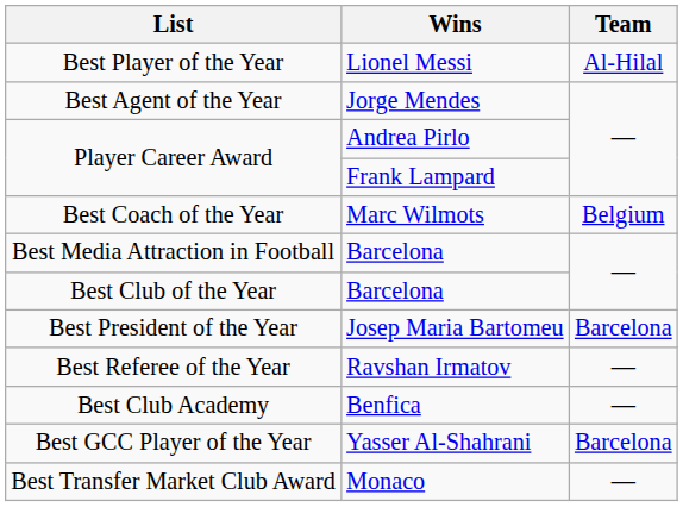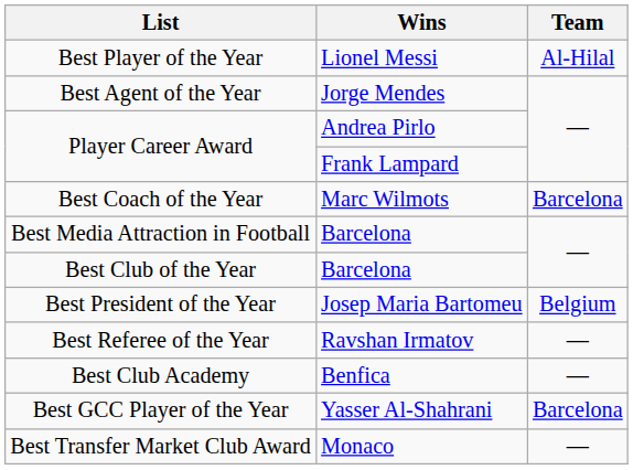 <table class="wikitable">
 <tr>
 <th>List</th>
 <th>Wins</th>
 <th>Team</th>
 </tr>
 <tr>
 <td rowspan="1" align="center">Best Player of the Year</td>
 <td align="left"> <a href='#'>Lionel Messi</a></td>
 <td rowspan="1" align="center"> <a href='#'>Al-Hilal</a></td>
 </tr>
 <tr>
 <td rowspan="1" align="center">Best Agent of the Year</td>
 <td align="left"> <a href='#'>Jorge Mendes</a></td>
 <td rowspan="3" align="center">—</td>
 </tr>
 <tr>
 <td rowspan="2" align="center">Player Career Award</td>
 <td align="left"> <a href='#'>Andrea Pirlo</a></td>
 </tr>
 <tr>
 <td align="left"> <a href='#'>Frank Lampard</a></td>
 </tr>
 <tr>
 <td rowspan="1" align="center">Best Coach of the Year</td>
 <td align="left"> <a href='#'>Marc Wilmots</a></td>
-<td rowspan="1" align="center"> <a href='#'>Belgium</a></td>
+<td align="left"> <a href='#'>Barcelona</a></td>
 </tr>
 <tr>
 <td rowspan="1" align="center">Best Media Attraction in Football</td>
 <td align="left"> <a href='#'>Barcelona</a></td>
 <td rowspan="2" align="center">—</td>
 </tr>
 <tr>
 <td rowspan="1" align="center">Best Club of the Year</td>
 <td align="left"> <a href='#'>Barcelona</a></td>
 </tr>
 <tr>
 <td rowspan="1" align="center">Best President of the Year</td>
 <td align="left"> <a href='#'>Josep Maria Bartomeu</a></td>
-<td align="left"> <a href='#'>Barcelona</a></td>
+<td rowspan="1" align="center"> <a href='#'>Belgium</a></td>
 </tr>
 <tr>
 <td rowspan="1" align="center">Best Referee of the Year</td>
 <td align="left"> <a href='#'>Ravshan Irmatov</a></td>
 <td rowspan="1" align="center">—</td>
 </tr>
 <tr>
 <td rowspan="1" align="center">Best Club Academy</td>
 <td align="left"> <a href='#'>Benfica</a></td>
 <td rowspan="1" align="center">—</td>
 </tr>
 <tr>
 <td rowspan="1" align="center">Best GCC Player of the Year</td>
 <td align="left"> <a href='#'>Yasser Al-Shahrani</a></td>
 <td rowspan="1" align="center"> <a href='#'>Barcelona</a></td>
 </tr>
 <tr>
 <td rowspan="1" align="center">Best Transfer Market Club Award</td>
 <td align="left"> <a href='#'>Monaco</a></td>
 <td rowspan="1" align="center">—</td>
 </tr>
 </table>
